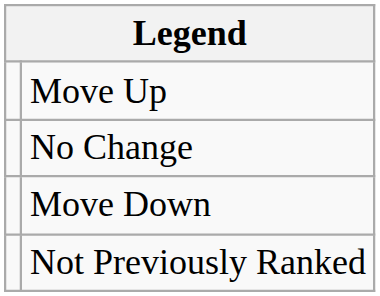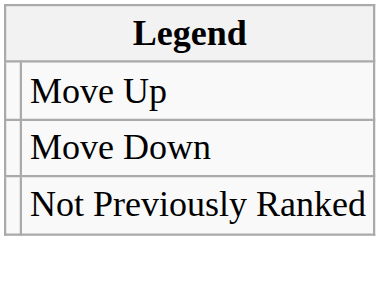 <table class="wikitable" border="1">
 <tr>
 <th colspan=2>Legend</th>
 </tr>
 <tr>
 <td align=center></td>
 <td>Move Up</td>
 </tr>
 <tr>
 <td align=center></td>
-<td>No Change</td>
-</tr>
-<tr>
-<td align=center></td>
 <td>Move Down</td>
 </tr>
 <tr>
 <td align=center></td>
 <td>Not Previously Ranked</td>
 </tr>
 </table>
